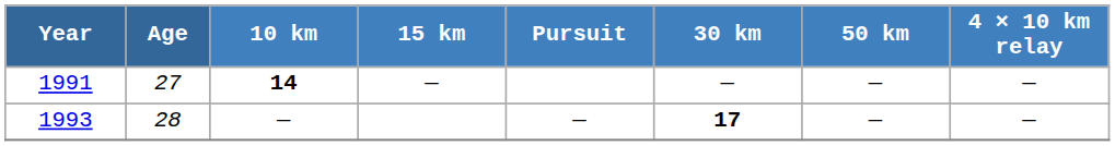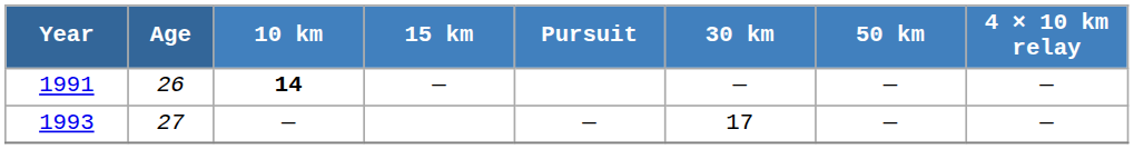 <table class="wikitable" style="font-size:95%; text-align:center; border:grey solid 1px; border-collapse:collapse; background:#ffffff;">
 <tr>
 <th style="background-color:#369; color:white; width:60px;"> Year </th>
 <th style="background-color:#369; color:white; width:40px;"> Age </th>
 <th style="background-color:#4180be; color:white; width:75px;"> 10 km </th>
 <th style="background-color:#4180be; color:white; width:75px;"> 15 km </th>
 <th style="background-color:#4180be; color:white; width:75px;"> Pursuit </th>
 <th style="background-color:#4180be; color:white; width:75px;"> 30 km </th>
 <th style="background-color:#4180be; color:white; width:75px;"> 50 km </th>
 <th style="background-color:#4180be; color:white; width:75px;"> 4 × 10 km <br> relay </th>
 </tr>
 <tr>
 <td><a href='#'>1991</a></td>
-<td><em>27</em></td>
+<td><em>26</em></td>
 <td><strong>14</strong></td>
 <td>—</td>
 <td></td>
 <td>—</td>
 <td>—</td>
 <td>—</td>
 </tr>
 <tr>
 <td><a href='#'>1993</a></td>
-<td><em>28</em></td>
+<td><em>27</em></td>
 <td>—</td>
 <td></td>
 <td>—</td>
-<td><strong>17</strong></td>
+<td>17</td>
 <td>—</td>
 <td>—</td>
 </tr>
 <tr>
 </tr>
 </table>
